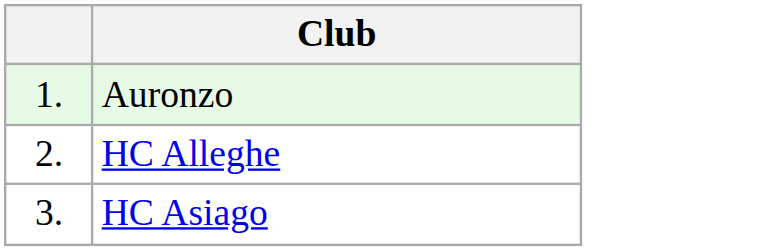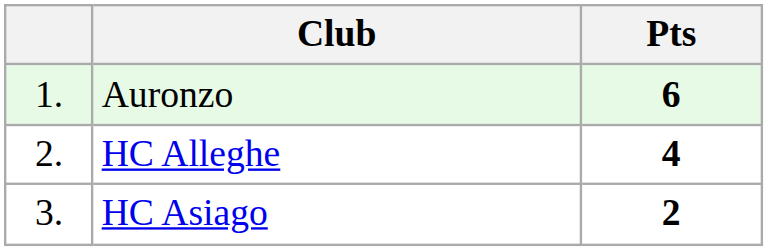 <table class="wikitable">
 <tr>
 <th width="30"></th>
 <th width="200">Club</th>
+<th width="70">Pts</th>
 </tr>
 <tr bgcolor="#e6fae6" align="center">
 <td>1.</td>
 <td align="left">Auronzo</td>
+<td><strong>6</strong></td>
 </tr>
 <tr bgcolor="#FFFFFF" align="center">
 <td>2.</td>
 <td align="left"><a href='#'>HC Alleghe</a></td>
+<td><strong>4</strong></td>
 </tr>
 <tr bgcolor="#FFFFFF" align="center">
 <td>3.</td>
 <td align="left"><a href='#'>HC Asiago</a></td>
+<td><strong>2</strong></td>
 </tr>
 </table>
